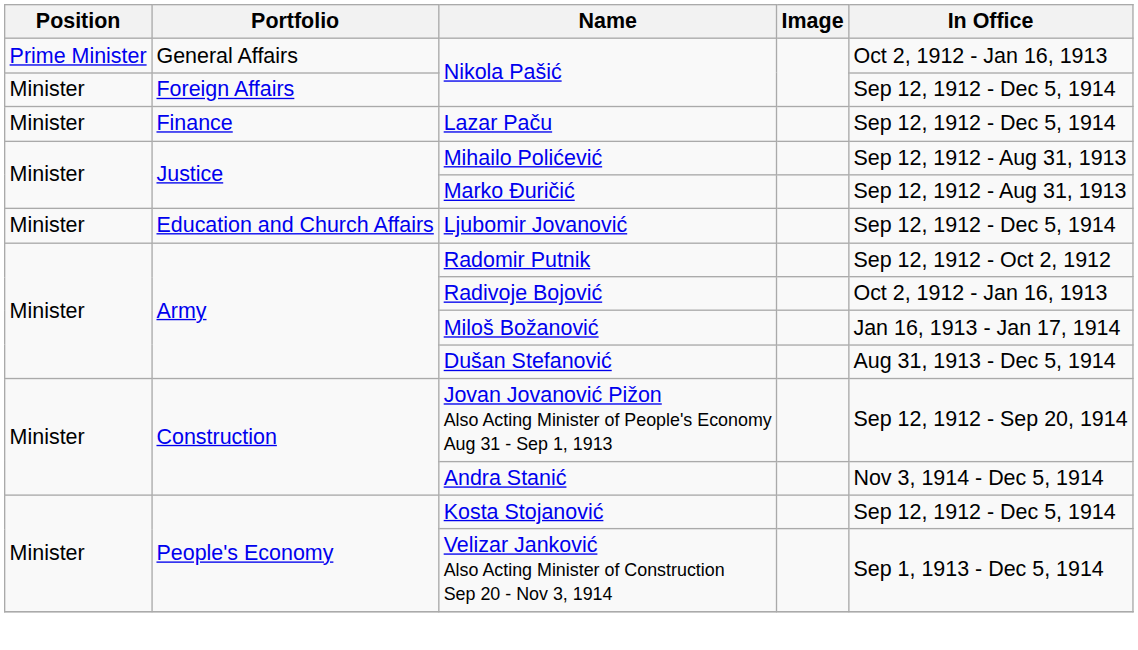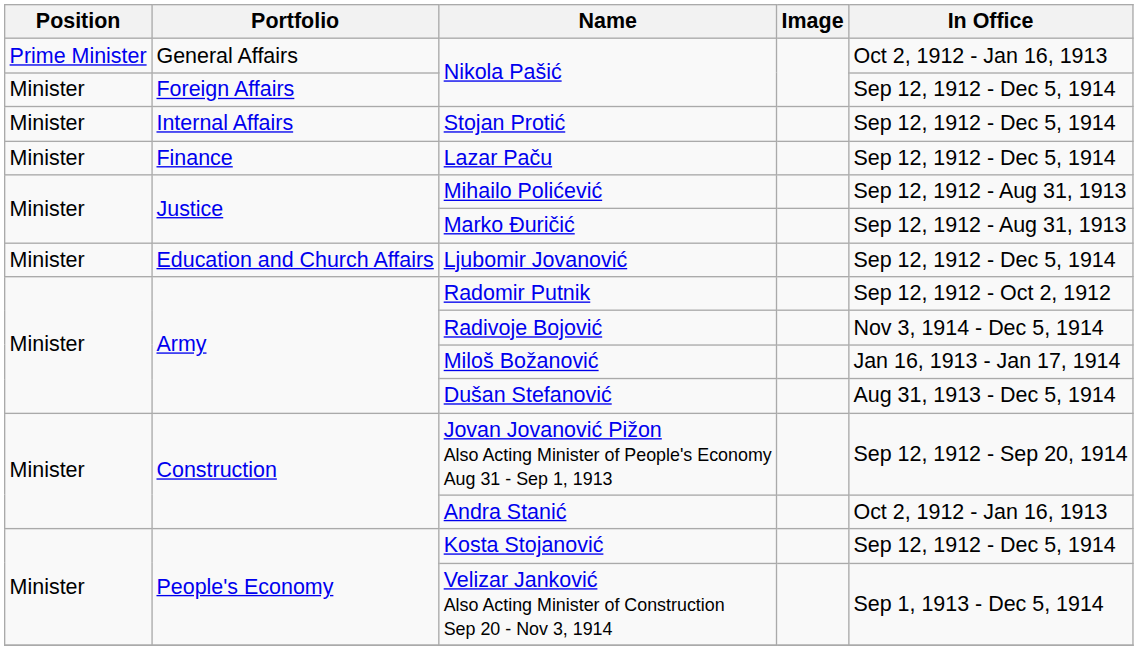 <table class="wikitable">
 <tr>
 <th colspan="1" bgcolor="#EEEEEE">Position</th>
 <th colspan="1" bgcolor="#EEEEEE">Portfolio</th>
 <th colspan="1" bgcolor="#EEEEEE">Name</th>
 <th colspan="1" bgcolor="#EEEEEE">Image</th>
 <th colspan="1" bgcolor="#EEEEEE">In Office</th>
 </tr>
 <tr>
 <td><a href='#'>Prime Minister</a></td>
 <td>General Affairs</td>
 <td rowspan="2"><a href='#'>Nikola Pašić</a></td>
 <td rowspan="2"></td>
 <td>Oct 2, 1912 - Jan 16, 1913</td>
 </tr>
 <tr>
 <td>Minister</td>
 <td><a href='#'>Foreign Affairs</a></td>
+<td>Sep 12, 1912 - Dec 5, 1914</td>
+</tr>
+<tr>
+<td>Minister</td>
+<td><a href='#'>Internal Affairs</a></td>
+<td><a href='#'>Stojan Protić</a></td>
+<td></td>
 <td>Sep 12, 1912 - Dec 5, 1914</td>
 </tr>
 <tr>
 <td>Minister</td>
 <td><a href='#'>Finance</a></td>
 <td><a href='#'>Lazar Paču</a></td>
 <td></td>
 <td>Sep 12, 1912 - Dec 5, 1914</td>
 </tr>
 <tr>
 <td rowspan="2">Minister</td>
 <td rowspan="2"><a href='#'>Justice</a></td>
 <td><a href='#'>Mihailo Polićević</a></td>
 <td></td>
 <td>Sep 12, 1912 - Aug 31, 1913</td>
 </tr>
 <tr>
 <td><a href='#'>Marko Đuričić</a></td>
 <td></td>
 <td>Sep 12, 1912 - Aug 31, 1913</td>
 </tr>
 <tr>
 <td>Minister</td>
 <td><a href='#'>Education and Church Affairs</a></td>
 <td><a href='#'>Ljubomir Jovanović</a></td>
 <td></td>
 <td>Sep 12, 1912 - Dec 5, 1914</td>
 </tr>
 <tr>
 <td rowspan="4">Minister</td>
 <td rowspan="4"><a href='#'>Army</a></td>
 <td><a href='#'>Radomir Putnik</a></td>
 <td></td>
 <td>Sep 12, 1912 - Oct 2, 1912</td>
 </tr>
 <tr>
 <td><a href='#'>Radivoje Bojović</a></td>
 <td></td>
-<td>Oct 2, 1912 - Jan 16, 1913</td>
+<td>Nov 3, 1914 - Dec 5, 1914</td>
 </tr>
 <tr>
 <td><a href='#'>Miloš Božanović</a></td>
 <td></td>
 <td>Jan 16, 1913 - Jan 17, 1914</td>
 </tr>
 <tr>
 <td><a href='#'>Dušan Stefanović</a></td>
 <td></td>
 <td>Aug 31, 1913 - Dec 5, 1914</td>
 </tr>
 <tr>
 <td rowspan="2">Minister</td>
 <td rowspan="2"><a href='#'>Construction</a></td>
 <td><a href='#'>Jovan Jovanović Pižon</a><br><small>Also Acting Minister of People's Economy<br>Aug 31 - Sep 1, 1913</small></td>
 <td></td>
 <td>Sep 12, 1912 - Sep 20, 1914</td>
 </tr>
 <tr>
 <td><a href='#'>Andra Stanić</a></td>
 <td></td>
-<td>Nov 3, 1914 - Dec 5, 1914</td>
+<td>Oct 2, 1912 - Jan 16, 1913</td>
 </tr>
 <tr>
 <td rowspan="2">Minister</td>
 <td rowspan="2"><a href='#'>People's Economy</a></td>
 <td><a href='#'>Kosta Stojanović</a></td>
 <td></td>
 <td>Sep 12, 1912 - Dec 5, 1914</td>
 </tr>
 <tr>
 <td><a href='#'>Velizar Janković</a><br><small>Also Acting Minister of Construction<br>Sep 20 - Nov 3, 1914</small></td>
 <td></td>
 <td>Sep 1, 1913 - Dec 5, 1914</td>
 </tr>
 <tr>
 </tr>
 </table>
